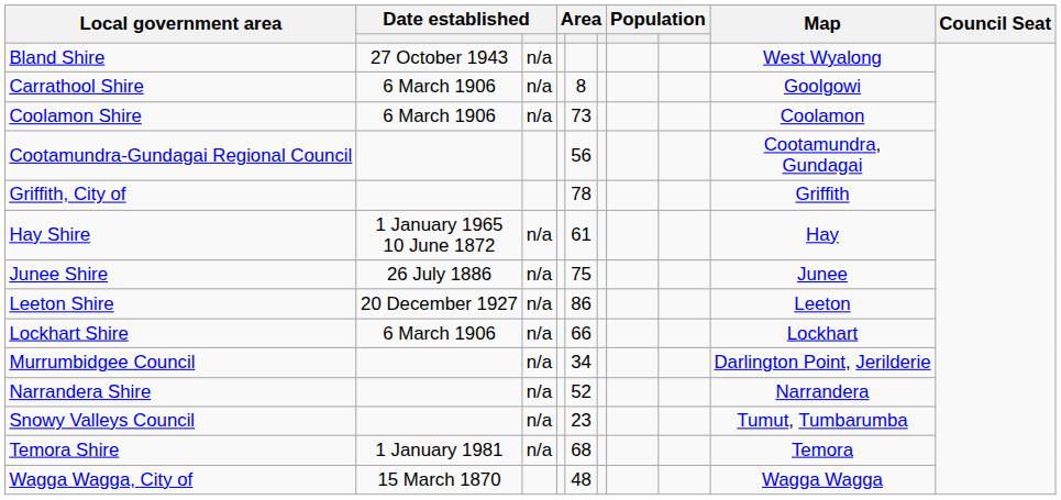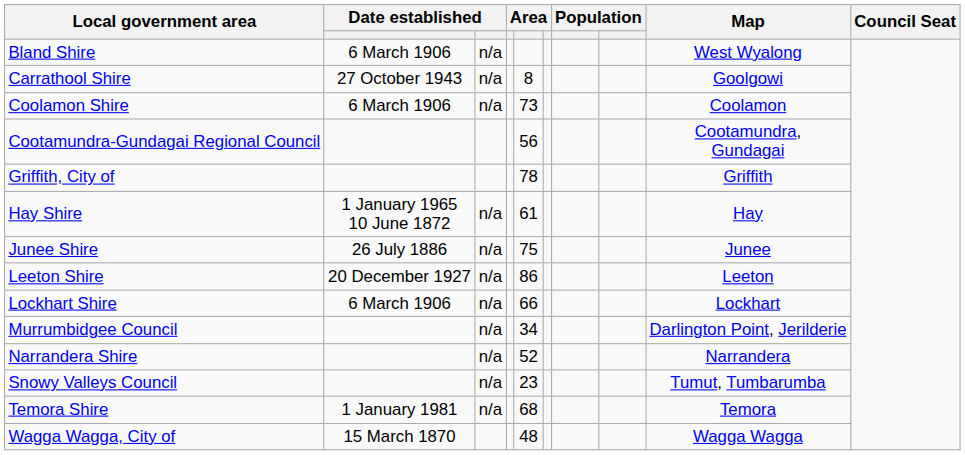 <table class="wikitable sortable" style=text-align:center>
 <tr>
 <th rowspan=2>Local government area</th>
 <th colspan=2>Date established</th>
 <th colspan=3>Area</th>
 <th colspan=2>Population</th>
 <th class=unsortable rowspan=2>Map</th>
 <th rowspan=2>Council Seat</th>
 </tr>
 <tr>
 <th></th>
 <th></th>
 <th></th>
 <th></th>
 <th></th>
 <th></th>
 <th></th>
 </tr>
 <tr>
 <td align=left><a href='#'>Bland Shire</a></td>
-<td>27 October 1943</td>
+<td>6 March 1906</td>
 <td>n/a</td>
 <td></td>
 <td></td>
 <td align=right></td>
 <td scope="row"></td>
 <td></td>
 <td><a href='#'>West Wyalong</a></td>
 </tr>
 <tr>
 <td align=left><a href='#'>Carrathool Shire</a></td>
-<td>6 March 1906</td>
+<td>27 October 1943</td>
 <td>n/a</td>
 <td></td>
 <td scope="row">8</td>
 <td align=right></td>
 <td scope="row"></td>
 <td></td>
 <td><a href='#'>Goolgowi</a></td>
 </tr>
 <tr>
 <td align=left><a href='#'>Coolamon Shire</a></td>
 <td>6 March 1906</td>
 <td>n/a</td>
 <td></td>
 <td scope="row">73</td>
 <td align=right></td>
 <td scope="row"></td>
 <td></td>
 <td><a href='#'>Coolamon</a></td>
 </tr>
 <tr>
 <td align=left><a href='#'>Cootamundra-Gundagai Regional Council</a></td>
 <td> <br><br></td>
 <td></td>
 <td></td>
 <td scope="row">56</td>
 <td align=right></td>
 <td scope="row"></td>
 <td></td>
 <td><a href='#'>Cootamundra</a>,<br><a href='#'>Gundagai</a></td>
 </tr>
 <tr>
 <td align=left><a href='#'>Griffith, City of</a></td>
 <td></td>
 <td></td>
 <td></td>
 <td scope="row">78</td>
 <td align=right></td>
 <td scope="row"></td>
 <td></td>
 <td><a href='#'>Griffith</a></td>
 </tr>
 <tr>
 <td align=left><a href='#'>Hay Shire</a></td>
 <td>1 January 1965<br>10 June 1872 </td>
 <td>n/a</td>
 <td></td>
 <td scope="row">61</td>
 <td align=right></td>
 <td scope="row"></td>
 <td></td>
 <td><a href='#'>Hay</a></td>
 </tr>
 <tr>
 <td align=left><a href='#'>Junee Shire</a></td>
 <td>26 July 1886 </td>
 <td>n/a</td>
 <td></td>
 <td scope="row">75</td>
 <td align=right></td>
 <td scope="row"></td>
 <td></td>
 <td><a href='#'>Junee</a></td>
 </tr>
 <tr>
 <td align=left><a href='#'>Leeton Shire</a></td>
 <td>20 December 1927<br></td>
 <td>n/a</td>
 <td></td>
 <td scope="row">86</td>
 <td align=right></td>
 <td scope="row"></td>
 <td></td>
 <td><a href='#'>Leeton</a></td>
 </tr>
 <tr>
 <td align=left><a href='#'>Lockhart Shire</a></td>
 <td>6 March 1906</td>
 <td>n/a</td>
 <td></td>
 <td scope="row">66</td>
 <td align=right></td>
 <td scope="row"></td>
 <td></td>
 <td><a href='#'>Lockhart</a></td>
 </tr>
 <tr>
 <td align=left><a href='#'>Murrumbidgee Council</a></td>
 <td></td>
 <td>n/a</td>
 <td></td>
 <td scope="row">34</td>
 <td align=right></td>
 <td scope="row"></td>
 <td></td>
 <td><a href='#'>Darlington Point</a>, <a href='#'>Jerilderie</a></td>
 </tr>
 <tr>
 <td align=left><a href='#'>Narrandera Shire</a></td>
 <td></td>
 <td>n/a</td>
 <td></td>
 <td scope="row">52</td>
 <td align=right></td>
 <td scope="row"></td>
 <td></td>
 <td><a href='#'>Narrandera</a></td>
 </tr>
 <tr>
 <td align=left><a href='#'>Snowy Valleys Council</a></td>
 <td></td>
 <td>n/a</td>
 <td></td>
 <td scope="row">23</td>
 <td align=right></td>
 <td scope="row"></td>
 <td></td>
 <td><a href='#'>Tumut</a>, <a href='#'>Tumbarumba</a></td>
 </tr>
 <tr>
 <td align=left><a href='#'>Temora Shire</a></td>
 <td>1 January 1981</td>
 <td>n/a</td>
 <td></td>
 <td scope="row">68</td>
 <td align=right></td>
 <td scope="row"></td>
 <td></td>
 <td><a href='#'>Temora</a></td>
 </tr>
 <tr>
 <td align=left><a href='#'>Wagga Wagga, City of</a></td>
 <td>15 March 1870 </td>
 <td></td>
 <td></td>
 <td scope="row">48</td>
 <td align=right></td>
 <td scope="row"></td>
 <td></td>
 <td><a href='#'>Wagga Wagga</a></td>
 </tr>
 </table>
